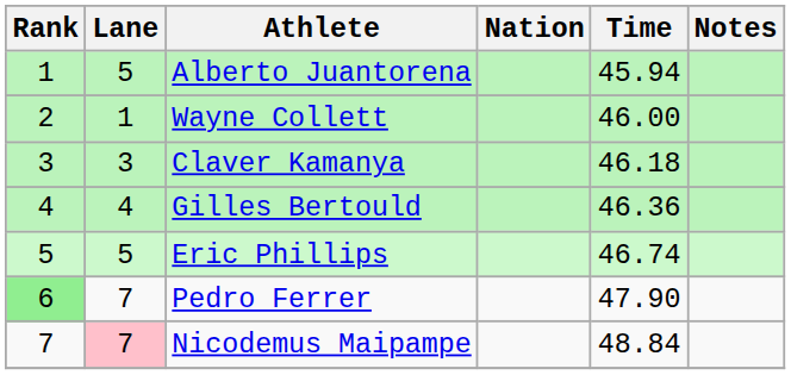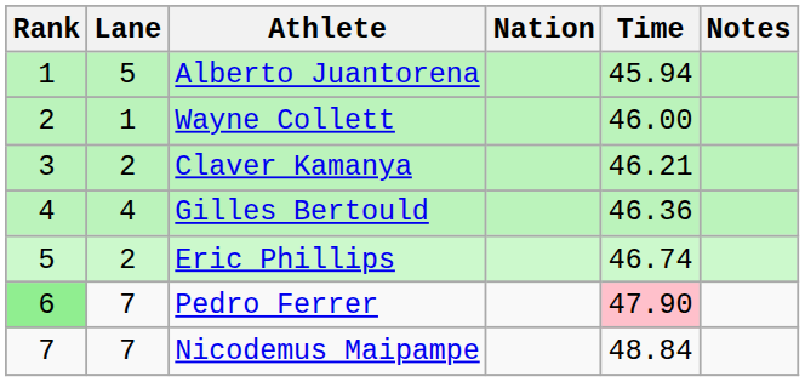 <table class="wikitable sortable" style="text-align:center">
 <tr>
 <th>Rank</th>
 <th>Lane</th>
 <th>Athlete</th>
 <th>Nation</th>
 <th>Time</th>
 <th>Notes</th>
 </tr>
 <tr bgcolor=bbf3bb>
 <td>1</td>
 <td>5</td>
 <td align=left><a href='#'>Alberto Juantorena</a></td>
 <td align=left></td>
 <td>45.94</td>
 <td></td>
 </tr>
 <tr bgcolor=bbf3bb>
 <td>2</td>
 <td>1</td>
 <td align=left><a href='#'>Wayne Collett</a></td>
 <td align=left></td>
 <td>46.00</td>
 <td></td>
 </tr>
 <tr bgcolor=bbf3bb>
 <td>3</td>
-<td>3</td>
+<td>2</td>
 <td align=left><a href='#'>Claver Kamanya</a></td>
 <td align=left></td>
-<td>46.18</td>
+<td>46.21</td>
 <td></td>
 </tr>
 <tr bgcolor=bbf3bb>
 <td>4</td>
 <td>4</td>
 <td align=left><a href='#'>Gilles Bertould</a></td>
 <td align=left></td>
 <td>46.36</td>
 <td></td>
 </tr>
 <tr bgcolor=ccf9cc>
 <td>5</td>
-<td>5</td>
+<td>2</td>
 <td align=left><a href='#'>Eric Phillips</a></td>
 <td align=left></td>
 <td>46.74</td>
 <td></td>
 </tr>
 <tr>
 <td style="background: lightgreen;">6</td>
 <td>7</td>
 <td align=left><a href='#'>Pedro Ferrer</a></td>
 <td align=left></td>
-<td>47.90</td>
+<td style="background: pink;">47.90</td>
 <td></td>
 </tr>
 <tr>
 <td>7</td>
-<td style="background: pink;">7</td>
+<td>7</td>
 <td align=left><a href='#'>Nicodemus Maipampe</a></td>
 <td align=left></td>
 <td>48.84</td>
 <td></td>
 </tr>
 <tr>
 </tr>
 </table>
